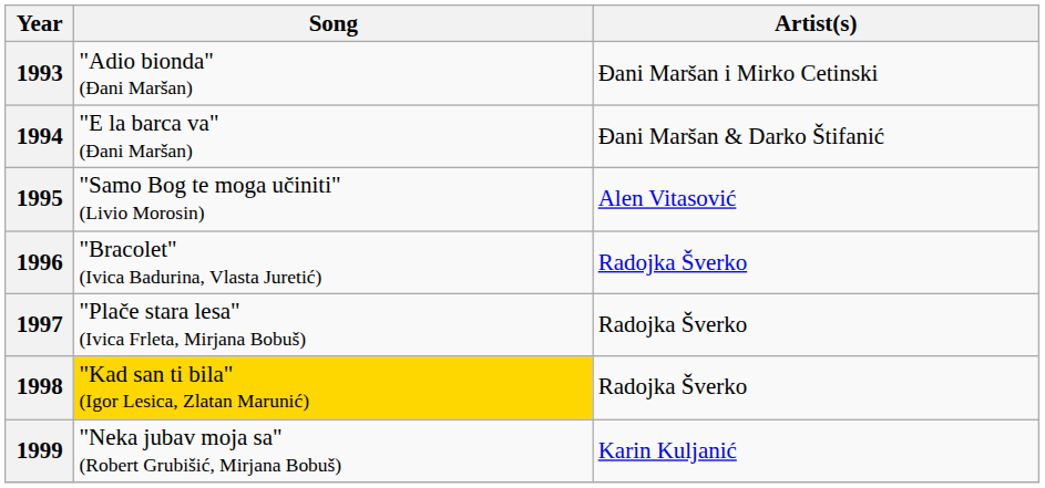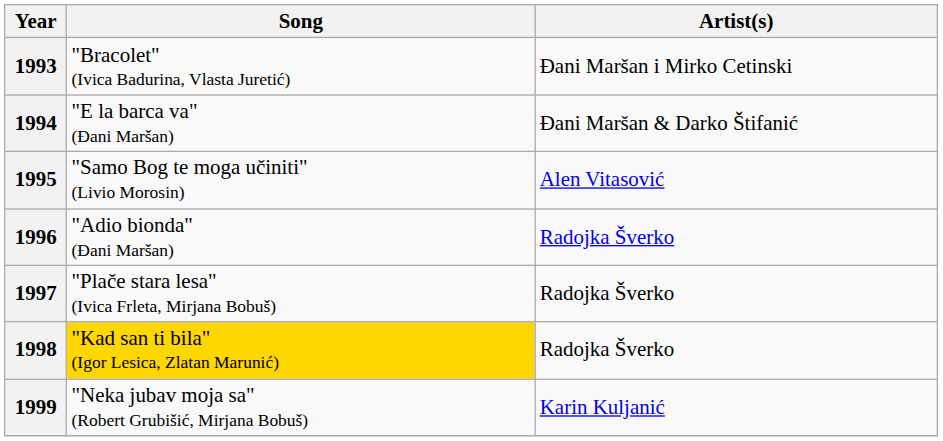 <table class="wikitable plainrowheaders">
 <tr>
 <th style="width:40px;">Year</th>
 <th style="width:350px;">Song</th>
 <th style="width:300px;">Artist(s)</th>
 </tr>
 <tr>
 <th scope="row">1993</th>
-<td>"Adio bionda"<br><small>(Đani Maršan)</small></td>
+<td>"Bracolet"<br><small>(Ivica Badurina, Vlasta Juretić)</small></td>
 <td>Đani Maršan i Mirko Cetinski</td>
 </tr>
 <tr>
 <th scope="row">1994</th>
 <td>"E la barca va"<br><small>(Đani Maršan)</small></td>
 <td>Đani Maršan & Darko Štifanić</td>
 </tr>
 <tr>
 <th scope="row">1995</th>
 <td>"Samo Bog te moga učiniti"<br><small>(Livio Morosin)</small></td>
 <td><a href='#'>Alen Vitasović</a></td>
 </tr>
 <tr>
 <th scope="row">1996</th>
-<td>"Bracolet"<br><small>(Ivica Badurina, Vlasta Juretić)</small></td>
+<td>"Adio bionda"<br><small>(Đani Maršan)</small></td>
 <td><a href='#'>Radojka Šverko</a></td>
 </tr>
 <tr>
 <th scope="row">1997</th>
 <td>"Plače stara lesa"<br><small>(Ivica Frleta, Mirjana Bobuš)</small></td>
 <td>Radojka Šverko</td>
 </tr>
 <tr>
 <th scope="row">1998</th>
 <td style="background: gold;">"Kad san ti bila"<br><small>(Igor Lesica, Zlatan Marunić)</small></td>
 <td>Radojka Šverko</td>
 </tr>
 <tr>
 <th scope="row">1999</th>
 <td>"Neka jubav moja sa"<br><small>(Robert Grubišić, Mirjana Bobuš)</small></td>
 <td><a href='#'>Karin Kuljanić</a></td>
 </tr>
 <tr>
 </tr>
 </table>
